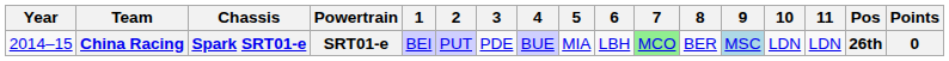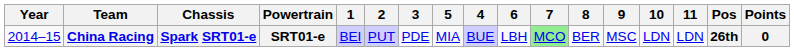 <table class="wikitable" style="text-align:center; font-size:85%">
 <tr>
 <th>Year</th>
 <th>Team</th>
 <th>Chassis</th>
 <th>Powertrain</th>
 <th>1</th>
 <th>2</th>
 <th>3</th>
+<th>5</th>
 <th>4</th>
-<th>5</th>
 <th>6</th>
 <th>7</th>
 <th>8</th>
 <th>9</th>
 <th>10</th>
 <th>11</th>
 <th>Pos</th>
 <th>Points</th>
 </tr>
 <tr>
 <td nowrap><a href='#'>2014–15</a></td>
 <th nowrap><a href='#'>China Racing</a></th>
 <th nowrap><a href='#'>Spark</a> <a href='#'>SRT01-e</a></th>
 <th nowrap>SRT01-e</th>
 <td style="background:#CFCFFF;"><a href='#'>BEI</a><br></td>
 <td style="background:#CFCFFF;"><a href='#'>PUT</a><br></td>
 <td><a href='#'>PDE</a></td>
+<td><a href='#'>MIA</a></td>
 <td style="background:#CFCFFF;"><a href='#'>BUE</a><br></td>
-<td><a href='#'>MIA</a></td>
 <td><a href='#'>LBH</a></td>
 <td style="background: lightgreen;"><a href='#'>MCO</a></td>
 <td><a href='#'>BER</a></td>
-<td style="background: lightblue;"><a href='#'>MSC</a></td>
+<td><a href='#'>MSC</a></td>
 <td><a href='#'>LDN</a></td>
 <td><a href='#'>LDN</a></td>
 <th>26th</th>
 <th>0</th>
 </tr>
 </table>
